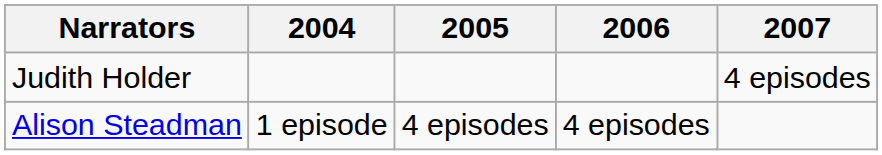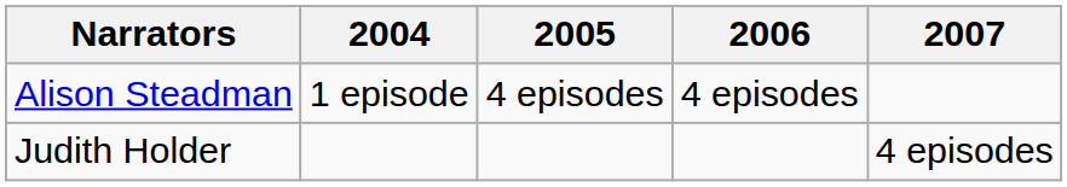 <table class="wikitable">
 <tr>
 <th>Narrators</th>
 <th>2004</th>
 <th>2005</th>
 <th>2006</th>
 <th>2007</th>
 </tr>
 <tr>
+<td><a href='#'>Alison Steadman</a></td>
+<td>1 episode</td>
+<td>4 episodes</td>
+<td>4 episodes</td>
+<td></td>
+</tr>
+<tr>
 <td>Judith Holder</td>
 <td></td>
 <td></td>
 <td></td>
 <td>4 episodes</td>
 </tr>
-<tr>
-<td><a href='#'>Alison Steadman</a></td>
-<td>1 episode</td>
-<td>4 episodes</td>
-<td>4 episodes</td>
-<td></td>
-</tr>
 </table>
